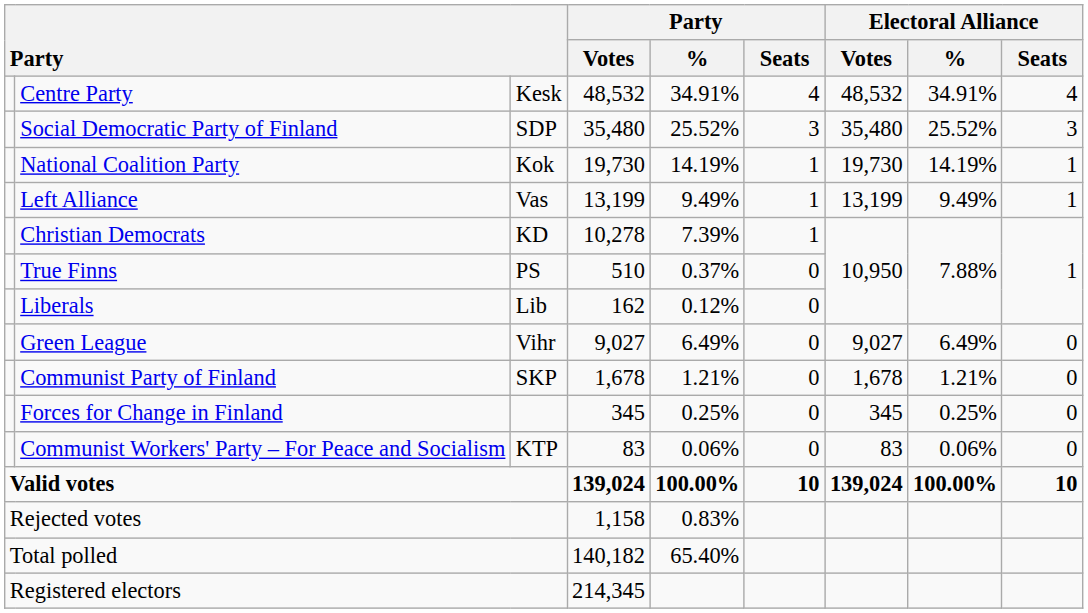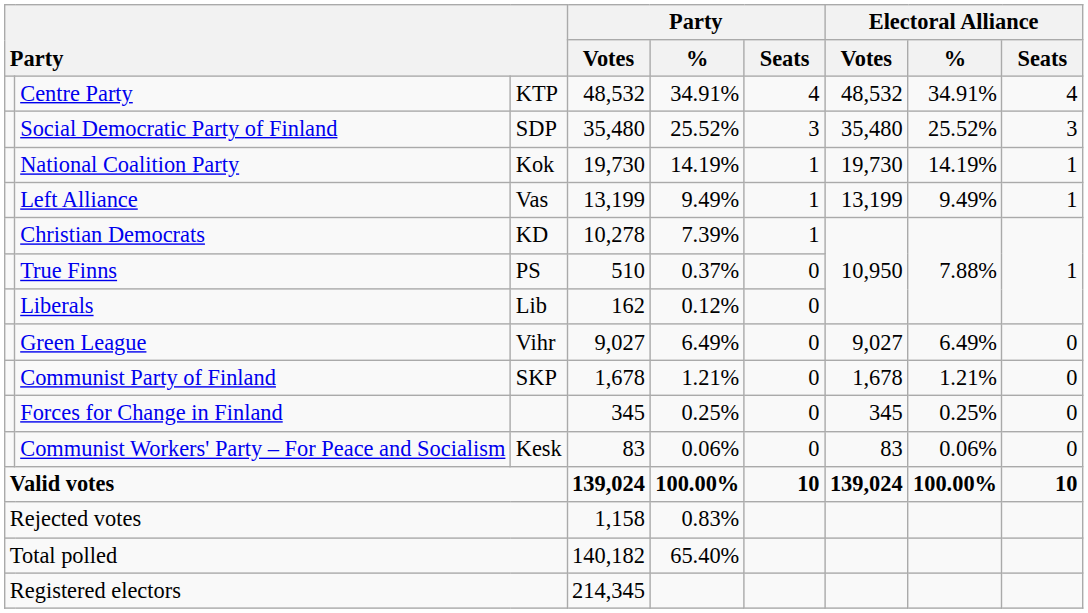 <table class="wikitable" border="1" style="text-align:right;">
 <tr>
 <th style="text-align:left;" valign=bottom rowspan=2 colspan=3>Party</th>
 <th colspan=3>Party</th>
 <th colspan=3>Electoral Alliance</th>
 </tr>
 <tr>
 <th align=center valign=bottom width="50">Votes</th>
 <th align=center valign=bottom width="50">%</th>
 <th align=center valign=bottom width="50">Seats</th>
 <th align=center valign=bottom width="50">Votes</th>
 <th align=center valign=bottom width="50">%</th>
 <th align=center valign=bottom width="50">Seats</th>
 </tr>
 <tr>
 <td></td>
 <td align=left><a href='#'>Centre Party</a></td>
-<td align=left>Kesk</td>
+<td align=left>KTP</td>
 <td>48,532</td>
 <td>34.91%</td>
 <td>4</td>
 <td>48,532</td>
 <td>34.91%</td>
 <td>4</td>
 </tr>
 <tr>
 <td></td>
 <td align=left style="white-space: nowrap;"><a href='#'>Social Democratic Party of Finland</a></td>
 <td align=left>SDP</td>
 <td>35,480</td>
 <td>25.52%</td>
 <td>3</td>
 <td>35,480</td>
 <td>25.52%</td>
 <td>3</td>
 </tr>
 <tr>
 <td></td>
 <td align=left><a href='#'>National Coalition Party</a></td>
 <td align=left>Kok</td>
 <td>19,730</td>
 <td>14.19%</td>
 <td>1</td>
 <td>19,730</td>
 <td>14.19%</td>
 <td>1</td>
 </tr>
 <tr>
 <td></td>
 <td align=left><a href='#'>Left Alliance</a></td>
 <td align=left>Vas</td>
 <td>13,199</td>
 <td>9.49%</td>
 <td>1</td>
 <td>13,199</td>
 <td>9.49%</td>
 <td>1</td>
 </tr>
 <tr>
 <td></td>
 <td align=left><a href='#'>Christian Democrats</a></td>
 <td align=left>KD</td>
 <td>10,278</td>
 <td>7.39%</td>
 <td>1</td>
 <td rowspan=3>10,950</td>
 <td rowspan=3>7.88%</td>
 <td rowspan=3>1</td>
 </tr>
 <tr>
 <td></td>
 <td align=left><a href='#'>True Finns</a></td>
 <td align=left>PS</td>
 <td>510</td>
 <td>0.37%</td>
 <td>0</td>
 </tr>
 <tr>
 <td></td>
 <td align=left><a href='#'>Liberals</a></td>
 <td align=left>Lib</td>
 <td>162</td>
 <td>0.12%</td>
 <td>0</td>
 </tr>
 <tr>
 <td></td>
 <td align=left><a href='#'>Green League</a></td>
 <td align=left>Vihr</td>
 <td>9,027</td>
 <td>6.49%</td>
 <td>0</td>
 <td>9,027</td>
 <td>6.49%</td>
 <td>0</td>
 </tr>
 <tr>
 <td></td>
 <td align=left><a href='#'>Communist Party of Finland</a></td>
 <td align=left>SKP</td>
 <td>1,678</td>
 <td>1.21%</td>
 <td>0</td>
 <td>1,678</td>
 <td>1.21%</td>
 <td>0</td>
 </tr>
 <tr>
 <td></td>
 <td align=left><a href='#'>Forces for Change in Finland</a></td>
 <td align=left></td>
 <td>345</td>
 <td>0.25%</td>
 <td>0</td>
 <td>345</td>
 <td>0.25%</td>
 <td>0</td>
 </tr>
 <tr>
 <td></td>
 <td align=left><a href='#'>Communist Workers' Party – For Peace and Socialism</a></td>
-<td align=left>KTP</td>
+<td align=left>Kesk</td>
 <td>83</td>
 <td>0.06%</td>
 <td>0</td>
 <td>83</td>
 <td>0.06%</td>
 <td>0</td>
 </tr>
 <tr style="font-weight:bold">
 <td align=left colspan=3>Valid votes</td>
 <td>139,024</td>
 <td>100.00%</td>
 <td>10</td>
 <td>139,024</td>
 <td>100.00%</td>
 <td>10</td>
 </tr>
 <tr>
 <td align=left colspan=3>Rejected votes</td>
 <td>1,158</td>
 <td>0.83%</td>
 <td></td>
 <td></td>
 <td></td>
 <td></td>
 </tr>
 <tr>
 <td align=left colspan=3>Total polled</td>
 <td>140,182</td>
 <td>65.40%</td>
 <td></td>
 <td></td>
 <td></td>
 <td></td>
 </tr>
 <tr>
 <td align=left colspan=3>Registered electors</td>
 <td>214,345</td>
 <td></td>
 <td></td>
 <td></td>
 <td></td>
 <td></td>
 </tr>
 </table>
